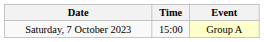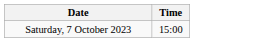 <table class="wikitable" style="text-align:center;">
 <tr>
 <th width=220>Date</th>
 <th width=50>Time</th>
-<th width=100>Event</th>
 </tr>
 <tr>
 <td>Saturday, 7 October 2023</td>
 <td>15:00</td>
-<td bgcolor="ffffcc">Group A</td>
 </tr>
 </table>
